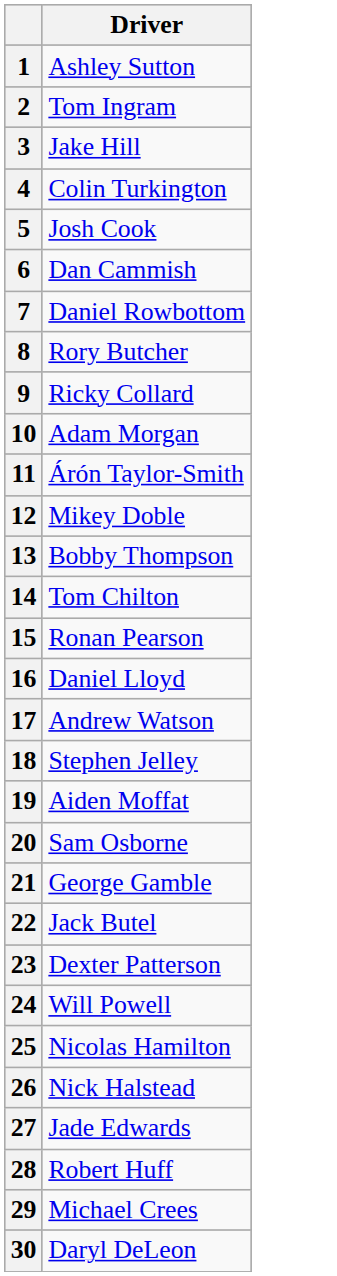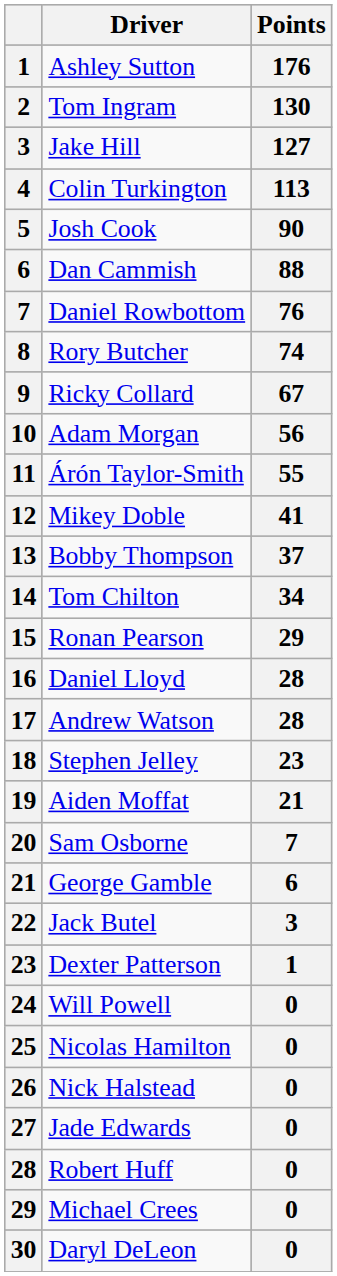 <table class="wikitable">
 <tr>
 <th></th>
 <th>Driver</th>
+<th>Points</th>
 </tr>
 <tr>
 <th>1</th>
 <td> <a href='#'>Ashley Sutton</a></td>
+<th>176</th>
 </tr>
 <tr>
 <th>2</th>
 <td> <a href='#'>Tom Ingram</a></td>
+<th>130</th>
 </tr>
 <tr>
 <th>3</th>
 <td> <a href='#'>Jake Hill</a></td>
+<th>127</th>
 </tr>
 <tr>
 <th>4</th>
 <td> <a href='#'>Colin Turkington</a></td>
+<th>113</th>
 </tr>
 <tr>
 <th>5</th>
 <td> <a href='#'>Josh Cook</a></td>
+<th>90</th>
 </tr>
 <tr>
 <th>6</th>
 <td> <a href='#'>Dan Cammish</a></td>
+<th>88</th>
 </tr>
 <tr>
 <th>7</th>
 <td> <a href='#'>Daniel Rowbottom</a></td>
+<th>76</th>
 </tr>
 <tr>
 <th>8</th>
 <td> <a href='#'>Rory Butcher</a></td>
+<th>74</th>
 </tr>
 <tr>
 <th>9</th>
 <td> <a href='#'>Ricky Collard</a></td>
+<th>67</th>
 </tr>
 <tr>
 <th>10</th>
 <td> <a href='#'>Adam Morgan</a></td>
+<th>56</th>
 </tr>
 <tr>
 <th>11</th>
 <td> <a href='#'>Árón Taylor-Smith</a></td>
+<th>55</th>
 </tr>
 <tr>
 <th>12</th>
 <td> <a href='#'>Mikey Doble</a></td>
+<th>41</th>
 </tr>
 <tr>
 <th>13</th>
 <td> <a href='#'>Bobby Thompson</a></td>
+<th>37</th>
 </tr>
 <tr>
 <th>14</th>
 <td> <a href='#'>Tom Chilton</a></td>
+<th>34</th>
 </tr>
 <tr>
 <th>15</th>
 <td> <a href='#'>Ronan Pearson</a></td>
+<th>29</th>
 </tr>
 <tr>
 <th>16</th>
 <td> <a href='#'>Daniel Lloyd</a></td>
+<th>28</th>
 </tr>
 <tr>
 <th>17</th>
 <td> <a href='#'>Andrew Watson</a></td>
+<th>28</th>
 </tr>
 <tr>
 <th>18</th>
 <td> <a href='#'>Stephen Jelley</a></td>
+<th>23</th>
 </tr>
 <tr>
 <th>19</th>
 <td> <a href='#'>Aiden Moffat</a></td>
+<th>21</th>
 </tr>
 <tr>
 <th>20</th>
 <td> <a href='#'>Sam Osborne</a></td>
+<th>7</th>
 </tr>
 <tr>
 <th>21</th>
 <td> <a href='#'>George Gamble</a></td>
+<th>6</th>
 </tr>
 <tr>
 <th>22</th>
 <td> <a href='#'>Jack Butel</a></td>
+<th>3</th>
 </tr>
 <tr>
 <th>23</th>
 <td> <a href='#'>Dexter Patterson</a></td>
+<th>1</th>
 </tr>
 <tr>
 <th>24</th>
 <td> <a href='#'>Will Powell</a></td>
+<th>0</th>
 </tr>
 <tr>
 <th>25</th>
 <td> <a href='#'>Nicolas Hamilton</a></td>
+<th>0</th>
 </tr>
 <tr>
 <th>26</th>
 <td> <a href='#'>Nick Halstead</a></td>
+<th>0</th>
 </tr>
 <tr>
 <th>27</th>
 <td> <a href='#'>Jade Edwards</a></td>
+<th>0</th>
 </tr>
 <tr>
 <th>28</th>
 <td> <a href='#'>Robert Huff</a></td>
+<th>0</th>
 </tr>
 <tr>
 <th>29</th>
 <td> <a href='#'>Michael Crees</a></td>
+<th>0</th>
 </tr>
 <tr>
 <th>30</th>
 <td> <a href='#'>Daryl DeLeon</a></td>
+<th>0</th>
 </tr>
 </table>
